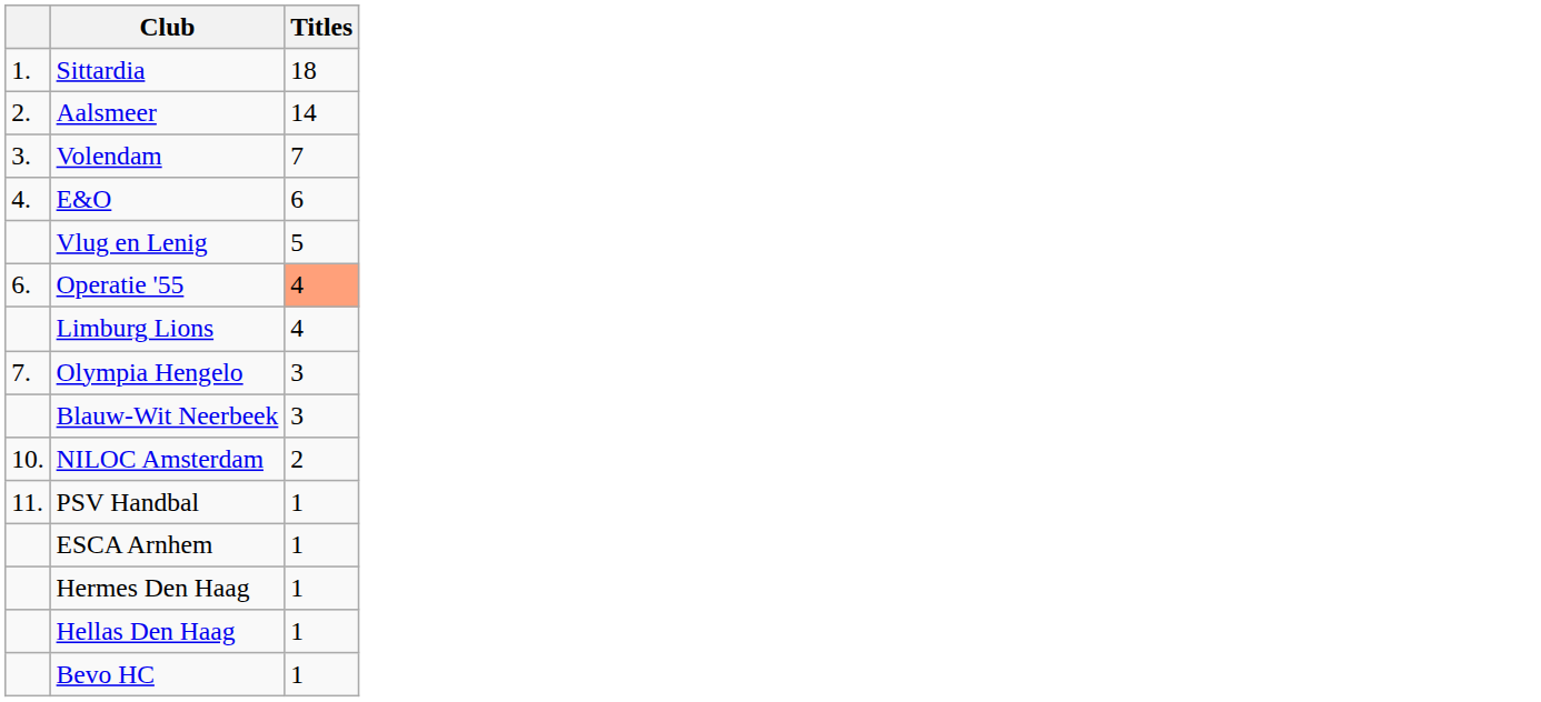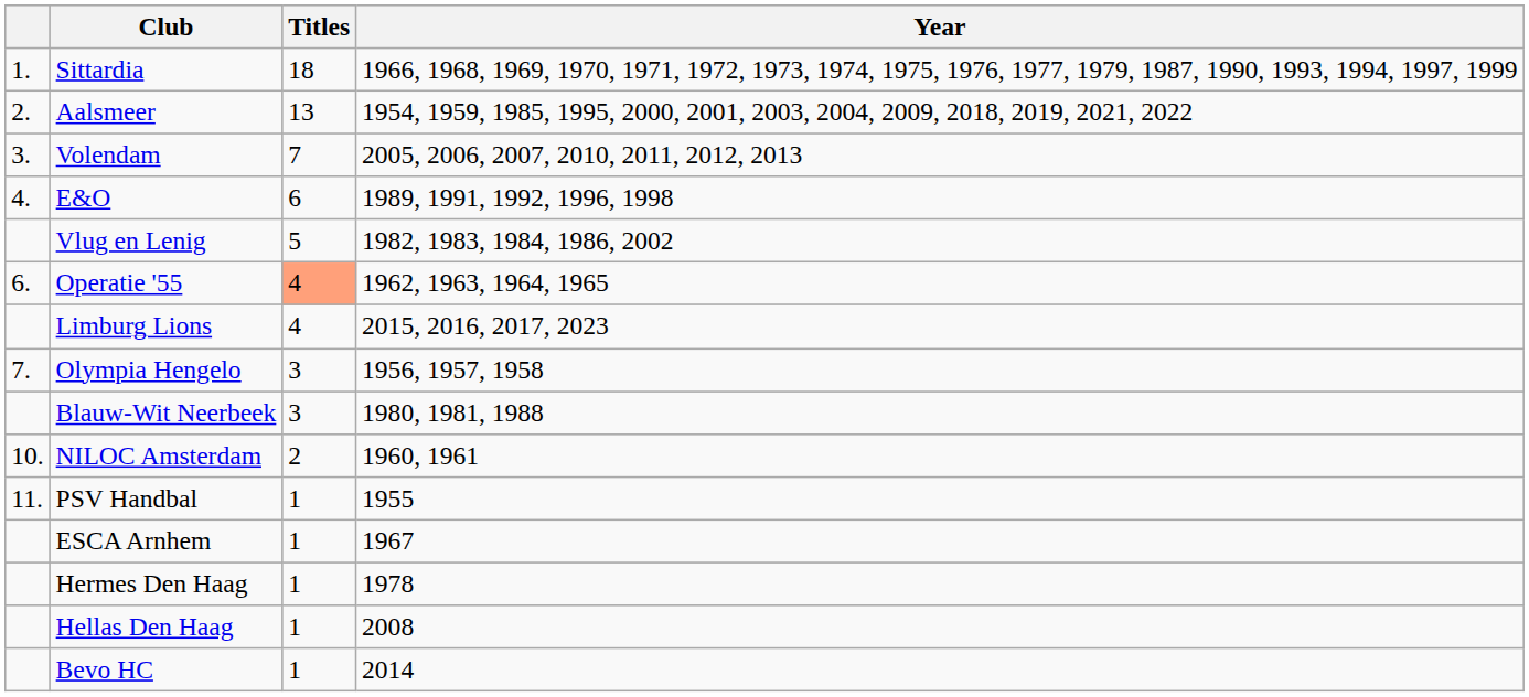 <table class="wikitable sortable" style="font-size:95%;">
 <tr style="background:#e9e9e9">
 <th></th>
 <th>Club</th>
 <th>Titles</th>
+<th>Year</th>
 </tr>
 <tr>
 <td>1.</td>
 <td><a href='#'>Sittardia</a></td>
 <td>18</td>
+<td>1966, 1968, 1969, 1970, 1971, 1972, 1973, 1974, 1975, 1976, 1977, 1979, 1987, 1990, 1993, 1994, 1997, 1999</td>
 </tr>
 <tr>
 <td>2.</td>
 <td><a href='#'>Aalsmeer</a></td>
-<td>14</td>
+<td>13</td>
+<td>1954, 1959, 1985, 1995, 2000, 2001, 2003, 2004, 2009, 2018, 2019, 2021, 2022</td>
 </tr>
 <tr>
 <td>3.</td>
 <td><a href='#'>Volendam</a></td>
 <td>7</td>
+<td>2005, 2006, 2007, 2010, 2011, 2012, 2013</td>
 </tr>
 <tr>
 <td>4.</td>
 <td><a href='#'>E&O</a></td>
 <td>6</td>
+<td>1989, 1991, 1992, 1996, 1998</td>
 </tr>
 <tr>
 <td></td>
 <td><a href='#'>Vlug en Lenig</a></td>
 <td>5</td>
+<td>1982, 1983, 1984, 1986, 2002</td>
 </tr>
 <tr>
 <td>6.</td>
 <td><a href='#'>Operatie '55</a></td>
 <td style="background: lightsalmon;">4</td>
+<td>1962, 1963, 1964, 1965</td>
 </tr>
 <tr>
 <td></td>
 <td><a href='#'>Limburg Lions</a></td>
 <td>4</td>
+<td>2015, 2016, 2017, 2023</td>
 </tr>
 <tr>
 <td>7.</td>
 <td><a href='#'>Olympia Hengelo</a></td>
 <td>3</td>
+<td>1956, 1957, 1958</td>
 </tr>
 <tr>
 <td></td>
 <td><a href='#'>Blauw-Wit Neerbeek</a></td>
 <td>3</td>
+<td>1980, 1981, 1988</td>
 </tr>
 <tr |->
 <td>10.</td>
 <td><a href='#'>NILOC Amsterdam</a></td>
 <td>2</td>
+<td>1960, 1961</td>
 </tr>
 <tr>
 <td>11.</td>
 <td>PSV Handbal</td>
 <td>1</td>
+<td>1955</td>
 </tr>
 <tr>
 <td></td>
 <td>ESCA Arnhem</td>
 <td>1</td>
+<td>1967</td>
 </tr>
 <tr>
 <td></td>
 <td>Hermes Den Haag</td>
 <td>1</td>
+<td>1978</td>
 </tr>
 <tr>
 <td></td>
 <td><a href='#'>Hellas Den Haag</a></td>
 <td>1</td>
+<td>2008</td>
 </tr>
 <tr>
 <td></td>
 <td><a href='#'>Bevo HC</a></td>
 <td>1</td>
+<td>2014</td>
 </tr>
 </table>
